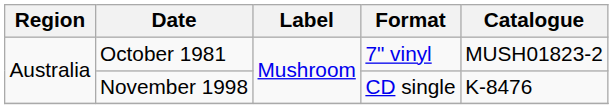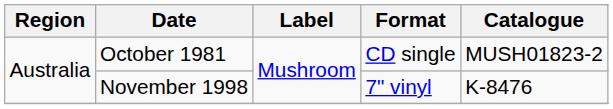 <table class="wikitable">
 <tr>
 <th>Region</th>
 <th>Date</th>
 <th>Label</th>
 <th>Format</th>
 <th>Catalogue</th>
 </tr>
 <tr>
 <td rowspan="2">Australia</td>
 <td>October 1981</td>
 <td rowspan="2"><a href='#'>Mushroom</a></td>
-<td><a href='#'>7" vinyl</a></td>
+<td><a href='#'>CD</a> single</td>
 <td>MUSH01823-2</td>
 </tr>
 <tr>
 <td>November 1998</td>
-<td><a href='#'>CD</a> single</td>
+<td><a href='#'>7" vinyl</a></td>
 <td>K-8476</td>
 </tr>
 <tr>
 </tr>
 </table>
